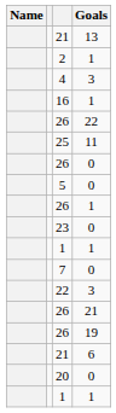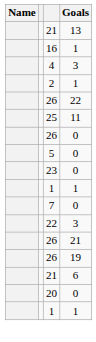 <table class="wikitable plainrowheaders" style="float:right">
 <tr>
 <th scope="col">Name</th>
 <th scope="col"></th>
 <th scope="col"></th>
 <th scope="col">Goals</th>
 </tr>
 <tr>
 <th scope="row"></th>
 <td align="center"></td>
 <td align="center">21</td>
 <td align="center">13</td>
 </tr>
 <tr>
 <th scope="row"></th>
 <td align="center"></td>
-<td align="center">2</td>
+<td align="center">16</td>
 <td align="center">1</td>
 </tr>
 <tr>
 <th scope="row"></th>
 <td align="center"></td>
 <td align="center">4</td>
 <td align="center">3</td>
 </tr>
 <tr>
 <th scope="row"></th>
 <td align="center"></td>
-<td align="center">16</td>
+<td align="center">2</td>
 <td align="center">1</td>
 </tr>
 <tr>
 <th scope="row"></th>
 <td align="center"></td>
 <td align="center">26</td>
 <td align="center">22</td>
 </tr>
 <tr>
 <th scope="row"></th>
 <td align="center"></td>
 <td align="center">25</td>
 <td align="center">11</td>
 </tr>
 <tr>
 <th scope="row"></th>
 <td align="center"></td>
 <td align="center">26</td>
 <td align="center">0</td>
 </tr>
 <tr>
 <th scope="row"></th>
 <td align="center"></td>
 <td align="center">5</td>
 <td align="center">0</td>
-</tr>
-<tr>
-<th scope="row"></th>
-<td align="center"></td>
-<td align="center">26</td>
-<td align="center">1</td>
 </tr>
 <tr>
 <th scope="row"></th>
 <td align="center"></td>
 <td align="center">23</td>
 <td align="center">0</td>
 </tr>
 <tr>
 <th scope="row"></th>
 <td align="center"></td>
 <td align="center">1</td>
 <td align="center">1</td>
 </tr>
 <tr>
 <th scope="row"></th>
 <td align="center"></td>
 <td align="center">7</td>
 <td align="center">0</td>
 </tr>
 <tr>
 <th scope="row"></th>
 <td align="center"></td>
 <td align="center">22</td>
 <td align="center">3</td>
 </tr>
 <tr>
 <th scope="row"></th>
 <td align="center"></td>
 <td align="center">26</td>
 <td align="center">21</td>
 </tr>
 <tr>
 <th scope="row"></th>
 <td align="center"></td>
 <td align="center">26</td>
 <td align="center">19</td>
 </tr>
 <tr>
 <th scope="row"></th>
 <td align="center"></td>
 <td align="center">21</td>
 <td align="center">6</td>
 </tr>
 <tr>
 <th scope="row"></th>
 <td align="center"></td>
 <td align="center">20</td>
 <td align="center">0</td>
 </tr>
 <tr>
 <th scope="row"></th>
 <td align="center"></td>
 <td align="center">1</td>
 <td align="center">1</td>
 </tr>
 </table>
